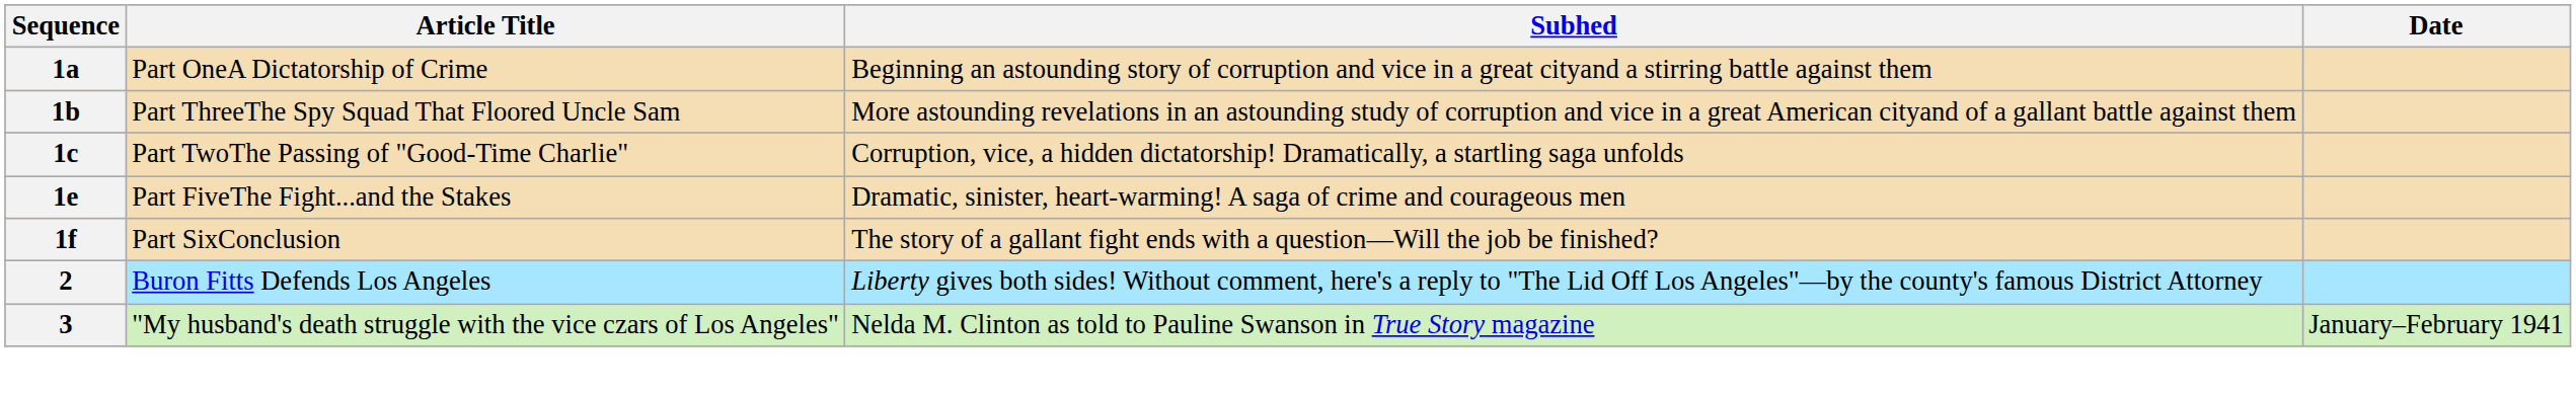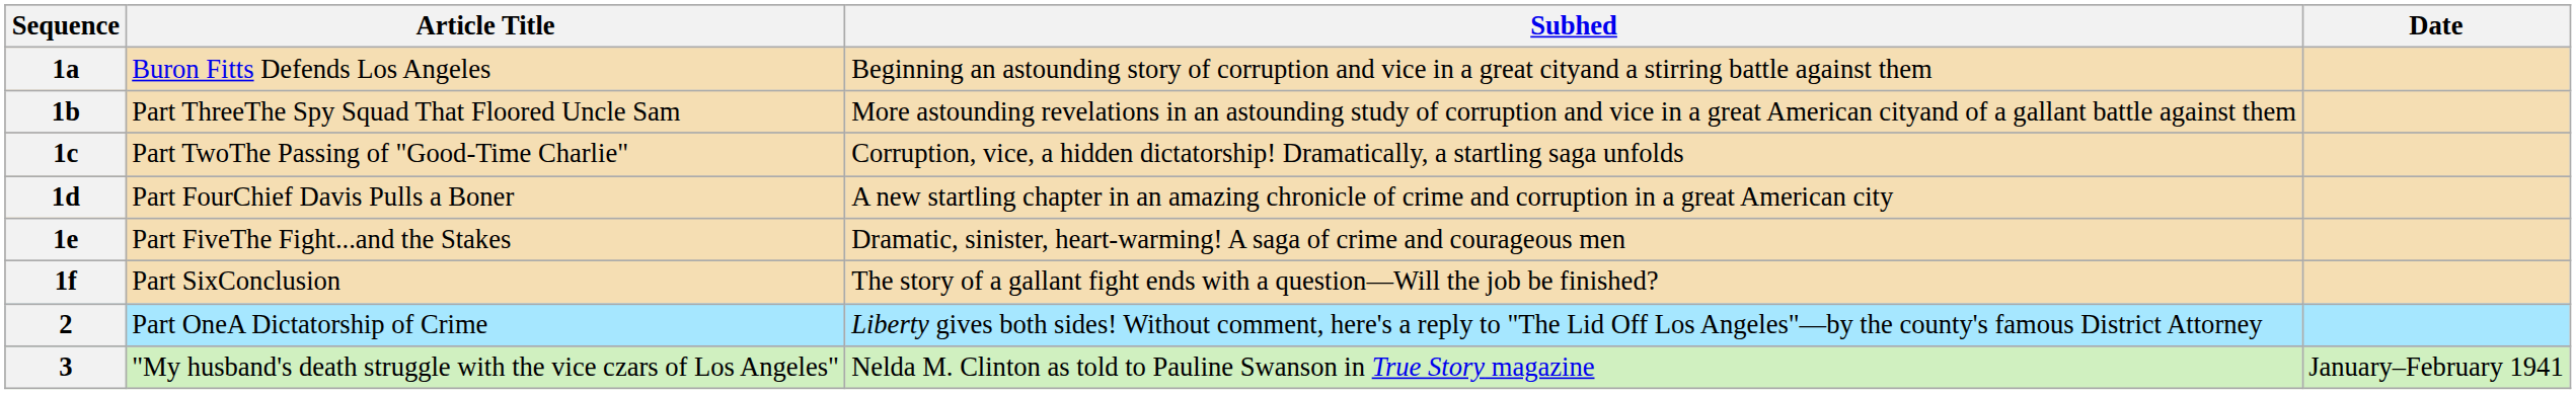 <table class="wikitable sortable" border="1" style="margin: 1em auto 1em auto;">
 <tr valign="top">
 <th scope="col" class="sortable">Sequence</th>
 <th scope="col" class="unsortable">Article Title</th>
 <th scope="col" class="sortable"><a href='#'>Subhed</a></th>
 <th scope="col" class="sortable">Date</th>
 </tr>
 <tr valign="top" style="background:#f5deb3;">
 <th scope="row">1a</th>
-<td>Part OneA Dictatorship of Crime</td>
+<td><a href='#'>Buron Fitts</a> Defends Los Angeles</td>
 <td>Beginning an astounding story of corruption and vice in a great cityand a stirring battle against them</td>
 <td></td>
 </tr>
 <tr valign="top" style="background:#f5deb3;">
 <th scope="row">1b</th>
 <td>Part ThreeThe Spy Squad That Floored Uncle Sam</td>
 <td>More astounding revelations in an astounding study of corruption and vice in a great American cityand of a gallant battle against them</td>
 <td></td>
 </tr>
 <tr valign="top" style="background:#f5deb3;">
 <th scope="row">1c</th>
 <td>Part TwoThe Passing of "Good-Time Charlie"</td>
 <td>Corruption, vice, a hidden dictatorship! Dramatically, a startling saga unfolds</td>
 <td></td>
 </tr>
 <tr valign="top" style="background:#f5deb3;">
+<th scope="row">1d</th>
+<td>Part FourChief Davis Pulls a Boner</td>
+<td>A new startling chapter in an amazing chronicle of crime and corruption in a great American city</td>
+<td></td>
+</tr>
+<tr valign="top" style="background:#f5deb3;">
 <th scope="row">1e</th>
 <td>Part FiveThe Fight...and the Stakes</td>
 <td>Dramatic, sinister, heart-warming! A saga of crime and courageous men</td>
 <td></td>
 </tr>
 <tr valign="top" style="background:#f5deb3;">
 <th scope="row">1f</th>
 <td>Part SixConclusion</td>
 <td>The story of a gallant fight ends with a question—Will the job be finished?</td>
 <td></td>
 </tr>
 <tr valign="top" style="background:#a6e7ff">
 <th scope="row">2</th>
-<td><a href='#'>Buron Fitts</a> Defends Los Angeles</td>
+<td>Part OneA Dictatorship of Crime</td>
 <td><em>Liberty</em> gives both sides! Without comment, here's a reply to "The Lid Off Los Angeles"—by the county's famous District Attorney</td>
 <td></td>
 </tr>
 <tr valign="top" style="background:#d0f0c0;">
 <th scope="row">3</th>
 <td>"My husband's death struggle with the vice czars of Los Angeles"</td>
 <td>Nelda M. Clinton as told to Pauline Swanson in <a href='#'><em>True Story</em> magazine</a></td>
 <td>January–February 1941</td>
 </tr>
 </table>
